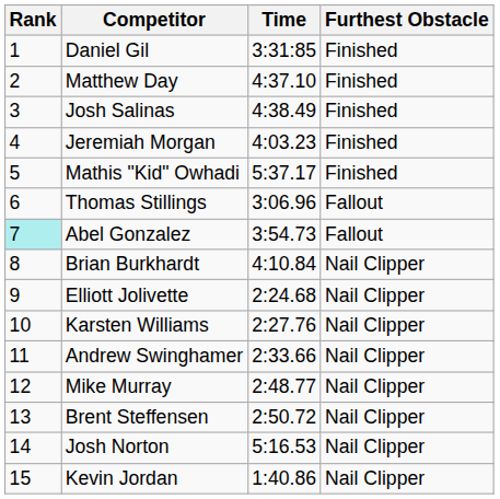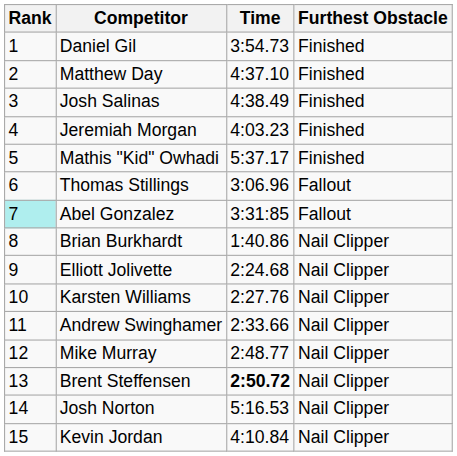 <table class="wikitable sortable mw-collapsible">
 <tr>
 <th>Rank</th>
 <th>Competitor</th>
 <th>Time</th>
 <th>Furthest Obstacle</th>
 </tr>
 <tr>
 <td>1</td>
 <td>Daniel Gil</td>
-<td>3:31:85</td>
+<td>3:54.73</td>
 <td>Finished</td>
 </tr>
 <tr>
 <td>2</td>
 <td>Matthew Day</td>
 <td>4:37.10</td>
 <td>Finished</td>
 </tr>
 <tr>
 <td>3</td>
 <td>Josh Salinas</td>
 <td>4:38.49</td>
 <td>Finished</td>
 </tr>
 <tr>
 <td>4</td>
 <td>Jeremiah Morgan</td>
 <td>4:03.23</td>
 <td>Finished</td>
 </tr>
 <tr>
 <td>5</td>
 <td>Mathis "Kid" Owhadi</td>
 <td>5:37.17</td>
 <td>Finished</td>
 </tr>
 <tr>
 <td>6</td>
 <td>Thomas Stillings</td>
 <td>3:06.96</td>
 <td>Fallout</td>
 </tr>
 <tr>
 <td style="background: paleturquoise;">7</td>
 <td>Abel Gonzalez</td>
-<td>3:54.73</td>
+<td>3:31:85</td>
 <td>Fallout</td>
 </tr>
 <tr>
 <td>8</td>
 <td>Brian Burkhardt</td>
-<td>4:10.84</td>
+<td>1:40.86</td>
 <td>Nail Clipper</td>
 </tr>
 <tr>
 <td>9</td>
 <td>Elliott Jolivette</td>
 <td>2:24.68</td>
 <td>Nail Clipper</td>
 </tr>
 <tr>
 <td>10</td>
 <td>Karsten Williams</td>
 <td>2:27.76</td>
 <td>Nail Clipper</td>
 </tr>
 <tr>
 <td>11</td>
 <td>Andrew Swinghamer</td>
 <td>2:33.66</td>
 <td>Nail Clipper</td>
 </tr>
 <tr>
 <td>12</td>
 <td>Mike Murray</td>
 <td>2:48.77</td>
 <td>Nail Clipper</td>
 </tr>
 <tr>
 <td>13</td>
 <td>Brent Steffensen</td>
-<td>2:50.72</td>
+<td><strong>2:50.72</strong></td>
 <td>Nail Clipper</td>
 </tr>
 <tr>
 <td>14</td>
 <td>Josh Norton</td>
 <td>5:16.53</td>
 <td>Nail Clipper</td>
 </tr>
 <tr>
 <td>15</td>
 <td>Kevin Jordan</td>
-<td>1:40.86</td>
+<td>4:10.84</td>
 <td>Nail Clipper</td>
 </tr>
 </table>
